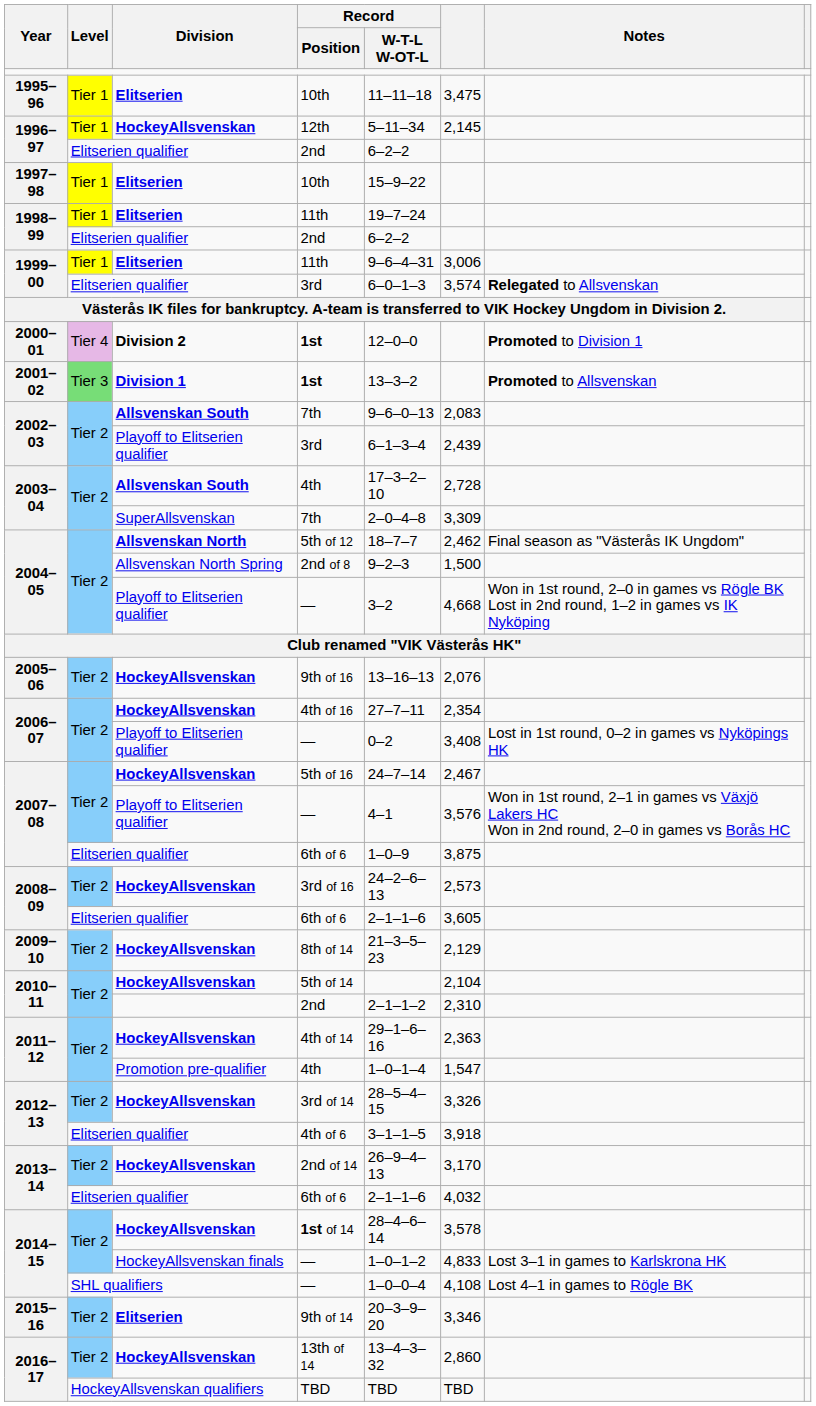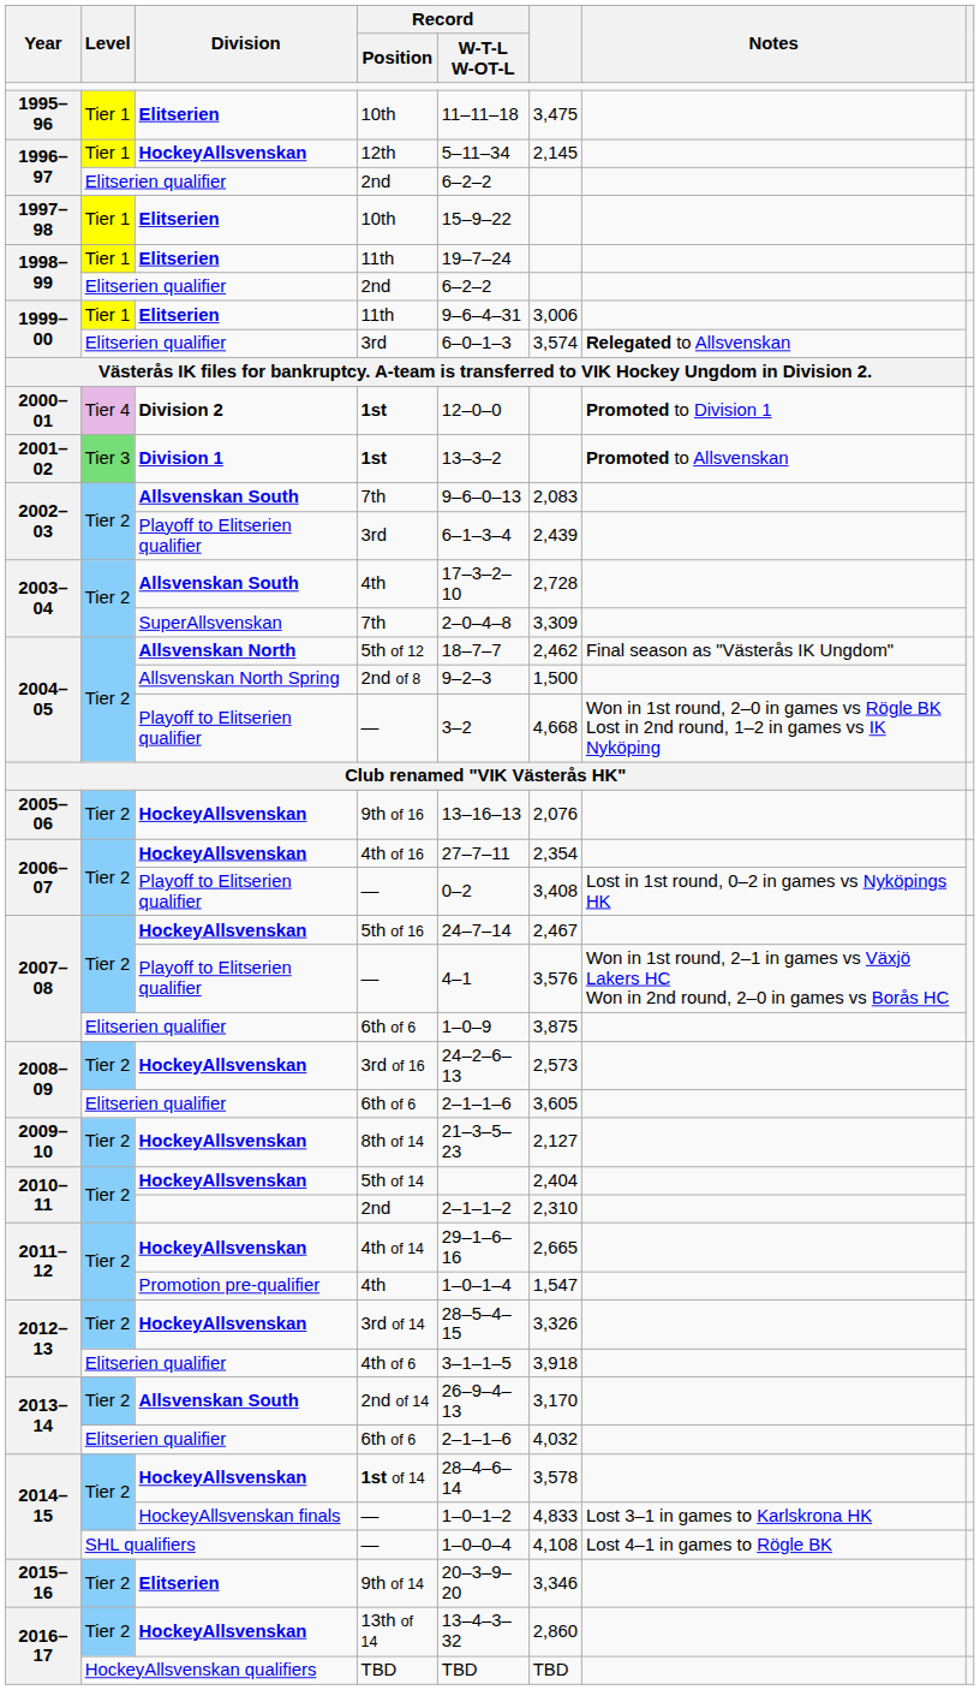 <table class="wikitable">
 <tr>
 <th rowspan=2>Year</th>
 <th rowspan=2>Level</th>
 <th rowspan=2>Division</th>
 <th colspan=2>Record</th>
 <th rowspan=2></th>
 <th rowspan=2>Notes</th>
 <th rowspan=2></th>
 </tr>
 <tr>
 <th>Position</th>
 <th>W-T-L<br>W-OT-L</th>
 </tr>
 <tr>
 <td colspan=8></td>
 </tr>
 <tr>
 <th>1995–96</th>
 <td style="background:#FFFF00;">Tier 1</td>
 <td><strong><a href='#'>Elitserien</a></strong></td>
 <td>10th</td>
 <td>11–11–18</td>
 <td>3,475</td>
 <td></td>
 <td></td>
 </tr>
 <tr>
 <th rowspan=2>1996–97</th>
 <td style="background:#FFFF00;">Tier 1</td>
 <td><strong><a href='#'>HockeyAllsvenskan</a></strong></td>
 <td>12th</td>
 <td>5–11–34</td>
 <td>2,145</td>
 <td></td>
 <td></td>
 </tr>
 <tr>
 <td colspan=2><a href='#'>Elitserien qualifier</a></td>
 <td>2nd</td>
 <td>6–2–2</td>
 <td></td>
 <td></td>
 <td></td>
 </tr>
 <tr>
 <th>1997–98</th>
 <td style="background:#FFFF00;">Tier 1</td>
 <td><strong><a href='#'>Elitserien</a></strong></td>
 <td>10th</td>
 <td>15–9–22</td>
 <td></td>
 <td></td>
 <td></td>
 </tr>
 <tr>
 <th rowspan=2>1998–99</th>
 <td style="background:#FFFF00;">Tier 1</td>
 <td><strong><a href='#'>Elitserien</a></strong></td>
 <td>11th</td>
 <td>19–7–24</td>
 <td></td>
 <td></td>
 <td></td>
 </tr>
 <tr>
 <td colspan=2><a href='#'>Elitserien qualifier</a></td>
 <td>2nd</td>
 <td>6–2–2</td>
 <td></td>
 <td></td>
 <td></td>
 </tr>
 <tr>
 <th rowspan=2>1999–00</th>
 <td style="background:#FFFF00;">Tier 1</td>
 <td><strong><a href='#'>Elitserien</a></strong></td>
 <td>11th</td>
 <td>9–6–4–31</td>
 <td>3,006</td>
 <td></td>
 <td rowspan=2></td>
 </tr>
 <tr>
 <td colspan=2><a href='#'>Elitserien qualifier</a></td>
 <td>3rd</td>
 <td>6–0–1–3</td>
 <td>3,574</td>
 <td> <strong>Relegated</strong> to <a href='#'>Allsvenskan</a></td>
 </tr>
 <tr>
 <th colspan=7>Västerås IK files for bankruptcy. A-team is transferred to VIK Hockey Ungdom in Division 2.</th>
 <td></td>
 </tr>
 <tr>
 <th>2000–01</th>
 <td style="background:#E6B8E6;">Tier 4</td>
 <td><strong>Division 2</strong></td>
 <td><strong>1st</strong></td>
 <td>12–0–0</td>
 <td></td>
 <td> <strong>Promoted</strong> to <a href='#'>Division 1</a></td>
 <td></td>
 </tr>
 <tr>
 <th>2001–02</th>
 <td style="background:#77DD77;">Tier 3</td>
 <td><strong><a href='#'>Division 1</a></strong></td>
 <td><strong>1st</strong></td>
 <td>13–3–2</td>
 <td></td>
 <td> <strong>Promoted</strong> to <a href='#'>Allsvenskan</a></td>
 <td></td>
 </tr>
 <tr>
 <th rowspan=2>2002–03</th>
 <td rowspan=2 style="background:#87CEFA;">Tier 2</td>
 <td><strong><a href='#'>Allsvenskan South</a></strong></td>
 <td>7th</td>
 <td>9–6–0–13</td>
 <td>2,083</td>
 <td></td>
 <td rowspan=2></td>
 </tr>
 <tr>
 <td><a href='#'>Playoff to Elitserien qualifier</a></td>
 <td>3rd</td>
 <td>6–1–3–4</td>
 <td>2,439</td>
 <td></td>
 </tr>
 <tr>
 <th rowspan=2>2003–04</th>
 <td rowspan=2 style="background:#87CEFA;">Tier 2</td>
 <td><strong><a href='#'>Allsvenskan South</a></strong></td>
 <td>4th</td>
 <td>17–3–2–10</td>
 <td>2,728</td>
 <td></td>
 <td rowspan=2></td>
 </tr>
 <tr>
 <td><a href='#'>SuperAllsvenskan</a></td>
 <td>7th</td>
 <td>2–0–4–8</td>
 <td>3,309</td>
 <td></td>
 </tr>
 <tr>
 <th rowspan=3>2004–05</th>
 <td rowspan=3 style="background:#87CEFA;">Tier 2</td>
 <td><strong><a href='#'>Allsvenskan North</a></strong></td>
 <td>5th <small>of 12</small></td>
 <td>18–7–7</td>
 <td>2,462</td>
 <td>Final season as "Västerås IK Ungdom"</td>
 <td rowspan=3></td>
 </tr>
 <tr>
 <td><a href='#'>Allsvenskan North Spring</a></td>
 <td>2nd <small>of 8</small></td>
 <td>9–2–3</td>
 <td>1,500</td>
 <td></td>
 </tr>
 <tr>
 <td><a href='#'>Playoff to Elitserien qualifier</a></td>
 <td>—</td>
 <td>3–2</td>
 <td>4,668</td>
 <td>Won in 1st round, 2–0 in games vs <a href='#'>Rögle BK</a><br>Lost in 2nd round, 1–2 in games vs <a href='#'>IK Nyköping</a></td>
 </tr>
 <tr>
 <th colspan=7>Club renamed "VIK Västerås HK"</th>
 <td></td>
 </tr>
 <tr>
 <th>2005–06</th>
 <td style="background:#87CEFA;">Tier 2</td>
 <td><strong><a href='#'>HockeyAllsvenskan</a></strong></td>
 <td>9th <small>of 16</small></td>
 <td>13–16–13</td>
 <td>2,076</td>
 <td></td>
 <td></td>
 </tr>
 <tr>
 <th rowspan=2>2006–07</th>
 <td rowspan=2 style="background:#87CEFA;">Tier 2</td>
 <td><strong><a href='#'>HockeyAllsvenskan</a></strong></td>
 <td>4th <small>of 16</small></td>
 <td>27–7–11</td>
 <td>2,354</td>
 <td></td>
 <td rowspan=2></td>
 </tr>
 <tr>
 <td><a href='#'>Playoff to Elitserien qualifier</a></td>
 <td>—</td>
 <td>0–2</td>
 <td>3,408</td>
 <td>Lost in 1st round, 0–2 in games vs <a href='#'>Nyköpings HK</a></td>
 </tr>
 <tr>
 <th rowspan=3>2007–08</th>
 <td rowspan=2 style="background:#87CEFA;">Tier 2</td>
 <td><strong><a href='#'>HockeyAllsvenskan</a></strong></td>
 <td>5th <small>of 16</small></td>
 <td>24–7–14</td>
 <td>2,467</td>
 <td></td>
 <td rowspan=3></td>
 </tr>
 <tr>
 <td><a href='#'>Playoff to Elitserien qualifier</a></td>
 <td>—</td>
 <td>4–1</td>
 <td>3,576</td>
 <td>Won in 1st round, 2–1 in games vs <a href='#'>Växjö Lakers HC</a><br>Won in 2nd round, 2–0 in games vs <a href='#'>Borås HC</a></td>
 </tr>
 <tr>
 <td colspan=2><a href='#'>Elitserien qualifier</a></td>
 <td>6th <small>of 6</small></td>
 <td>1–0–9</td>
 <td>3,875</td>
 <td></td>
 </tr>
 <tr>
 <th rowspan=2>2008–09</th>
 <td style="background:#87CEFA;">Tier 2</td>
 <td><strong><a href='#'>HockeyAllsvenskan</a></strong></td>
 <td>3rd <small>of 16</small></td>
 <td>24–2–6–13</td>
 <td>2,573</td>
 <td></td>
 <td rowspan=2></td>
 </tr>
 <tr>
 <td colspan=2><a href='#'>Elitserien qualifier</a></td>
 <td>6th <small>of 6</small></td>
 <td>2–1–1–6</td>
 <td>3,605</td>
 <td></td>
 </tr>
 <tr>
 <th>2009–10</th>
 <td style="background:#87CEFA;">Tier 2</td>
 <td><strong><a href='#'>HockeyAllsvenskan</a></strong></td>
 <td>8th <small>of 14</small></td>
 <td>21–3–5–23</td>
-<td>2,129</td>
+<td>2,127</td>
 <td></td>
 <td></td>
 </tr>
 <tr>
 <th rowspan=2>2010–11</th>
 <td rowspan=2 style="background:#87CEFA;">Tier 2</td>
 <td><strong><a href='#'>HockeyAllsvenskan</a></strong></td>
 <td>5th <small>of 14</small></td>
 <td></td>
-<td>2,104</td>
+<td>2,404</td>
 <td></td>
 <td rowspan=2></td>
 </tr>
 <tr>
 <td></td>
 <td>2nd</td>
 <td>2–1–1–2</td>
 <td>2,310</td>
 <td></td>
 </tr>
 <tr>
 <th rowspan=2>2011–12</th>
 <td rowspan=2 style="background:#87CEFA;">Tier 2</td>
 <td><strong><a href='#'>HockeyAllsvenskan</a></strong></td>
 <td>4th <small>of 14</small></td>
 <td>29–1–6–16</td>
-<td>2,363</td>
+<td>2,665</td>
 <td></td>
 <td rowspan=2></td>
 </tr>
 <tr>
 <td><a href='#'>Promotion pre-qualifier</a></td>
 <td>4th</td>
 <td>1–0–1–4</td>
 <td>1,547</td>
 <td></td>
 </tr>
 <tr>
 <th rowspan=2>2012–13</th>
 <td style="background:#87CEFA;">Tier 2</td>
 <td><strong><a href='#'>HockeyAllsvenskan</a></strong></td>
 <td>3rd <small>of 14</small></td>
 <td>28–5–4–15</td>
 <td>3,326</td>
 <td></td>
 <td rowspan=2></td>
 </tr>
 <tr>
 <td colspan=2><a href='#'>Elitserien qualifier</a></td>
 <td>4th <small>of 6</small></td>
 <td>3–1–1–5</td>
 <td>3,918</td>
 <td></td>
 </tr>
 <tr>
 <th rowspan=2>2013–14</th>
 <td style="background:#87CEFA;">Tier 2</td>
-<td><strong><a href='#'>HockeyAllsvenskan</a></strong></td>
+<td><strong><a href='#'>Allsvenskan South</a></strong></td>
 <td>2nd <small>of 14</small></td>
 <td>26–9–4–13</td>
 <td>3,170</td>
 <td></td>
 <td></td>
 </tr>
 <tr>
 <td colspan=2><a href='#'>Elitserien qualifier</a></td>
 <td>6th <small>of 6</small></td>
 <td>2–1–1–6</td>
 <td>4,032</td>
 <td></td>
 <td></td>
 </tr>
 <tr>
 <th rowspan=3>2014–15</th>
 <td rowspan=2 style="background:#87CEFA;">Tier 2</td>
 <td><strong><a href='#'>HockeyAllsvenskan</a></strong></td>
 <td><strong>1st</strong> <small>of 14</small></td>
 <td>28–4–6–14</td>
 <td>3,578</td>
 <td></td>
 <td></td>
 </tr>
 <tr>
 <td><a href='#'>HockeyAllsvenskan finals</a></td>
 <td>—</td>
 <td>1–0–1–2</td>
 <td>4,833</td>
 <td>Lost 3–1 in games to <a href='#'>Karlskrona HK</a></td>
 <td></td>
 </tr>
 <tr>
 <td colspan=2><a href='#'>SHL qualifiers</a></td>
 <td>—</td>
 <td>1–0–0–4</td>
 <td>4,108</td>
 <td>Lost 4–1 in games to <a href='#'>Rögle BK</a></td>
 <td></td>
 </tr>
 <tr>
 <th>2015–16</th>
 <td style="background:#87CEFA;">Tier 2</td>
 <td><strong><a href='#'>Elitserien</a></strong></td>
 <td>9th <small>of 14</small></td>
 <td>20–3–9–20</td>
 <td>3,346</td>
 <td></td>
 <td></td>
 </tr>
 <tr>
 <th rowspan=2>2016–17</th>
 <td style="background:#87CEFA;">Tier 2</td>
 <td><strong><a href='#'>HockeyAllsvenskan</a></strong></td>
 <td>13th <small>of 14</small></td>
 <td>13–4–3–32</td>
 <td>2,860</td>
 <td></td>
 <td></td>
 </tr>
 <tr>
 <td colspan=2><a href='#'>HockeyAllsvenskan qualifiers</a></td>
 <td>TBD</td>
 <td>TBD</td>
 <td>TBD</td>
 <td></td>
 <td></td>
 </tr>
 </table>
